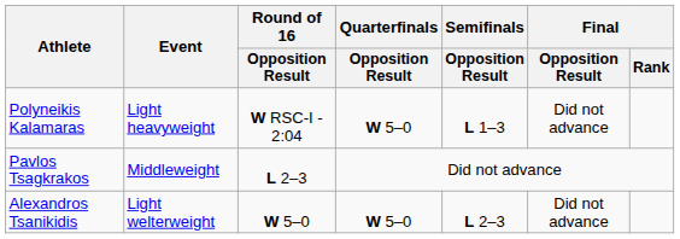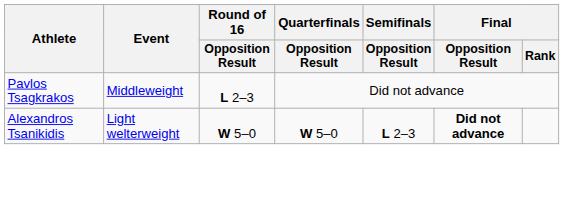 <table class="wikitable" style="font-size:90%">
 <tr>
 <th rowspan=2>Athlete</th>
 <th rowspan=2>Event</th>
 <th>Round of 16</th>
 <th>Quarterfinals</th>
 <th>Semifinals</th>
 <th colspan=2>Final</th>
 </tr>
 <tr style="font-size:95%">
 <th>Opposition<br>Result</th>
 <th>Opposition<br>Result</th>
 <th>Opposition<br>Result</th>
 <th>Opposition<br>Result</th>
 <th>Rank</th>
 </tr>
 <tr align=center>
-<td align=left><a href='#'>Polyneikis Kalamaras</a></td>
-<td align=left><a href='#'>Light heavyweight</a></td>
-<td><br><strong>W</strong> RSC-I - 2:04</td>
-<td><br><strong>W</strong> 5–0</td>
-<td><br><strong>L</strong> 1–3</td>
-<td>Did not advance</td>
-<td></td>
-</tr>
-<tr align=center>
 <td align=left><a href='#'>Pavlos Tsagkrakos</a></td>
 <td align=left><a href='#'>Middleweight</a></td>
 <td><br><strong>L</strong> 2–3</td>
 <td colspan=4>Did not advance</td>
 </tr>
 <tr align=center>
 <td align=left><a href='#'>Alexandros Tsanikidis</a></td>
 <td align=left><a href='#'>Light welterweight</a></td>
 <td><br><strong>W</strong> 5–0</td>
 <td><br><strong>W</strong> 5–0</td>
 <td><br><strong>L</strong> 2–3</td>
-<td>Did not advance</td>
+<td><strong>Did not advance</strong></td>
 <td></td>
 </tr>
 </table>
